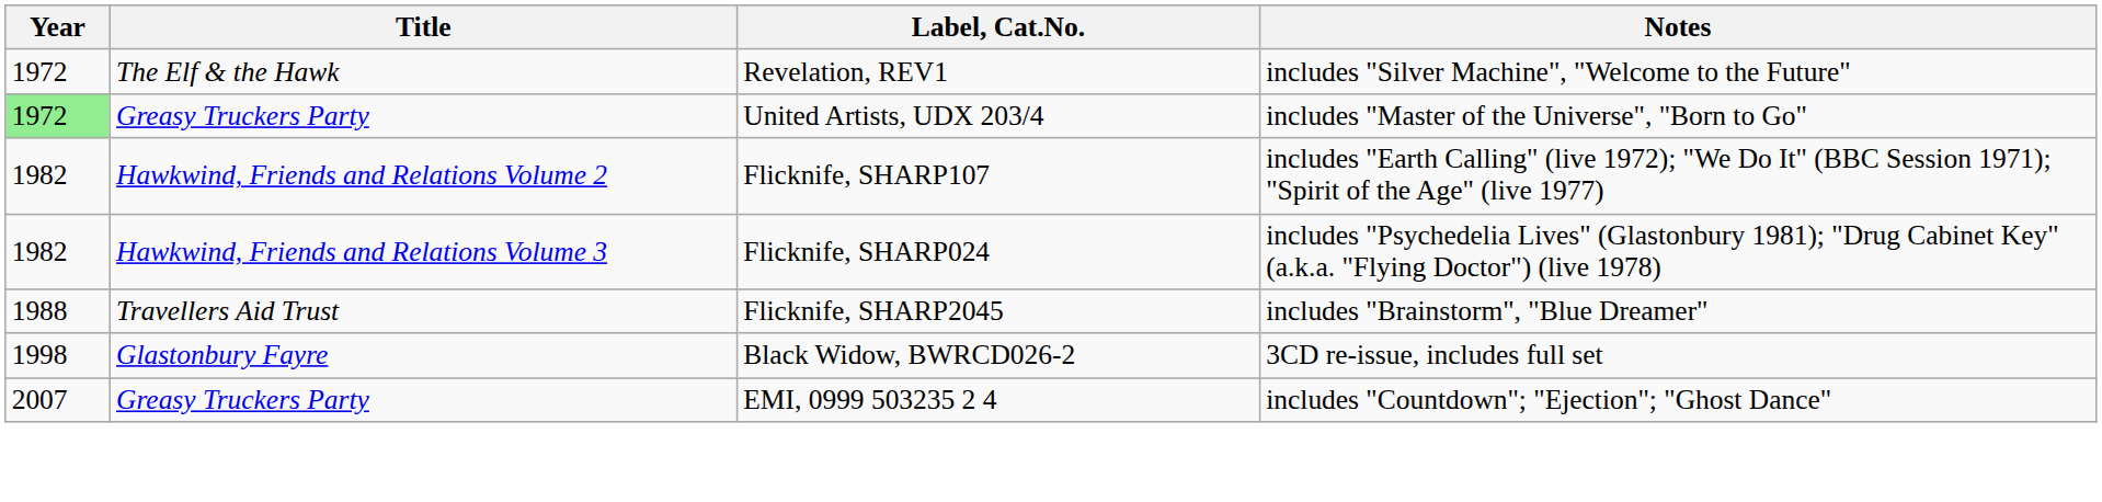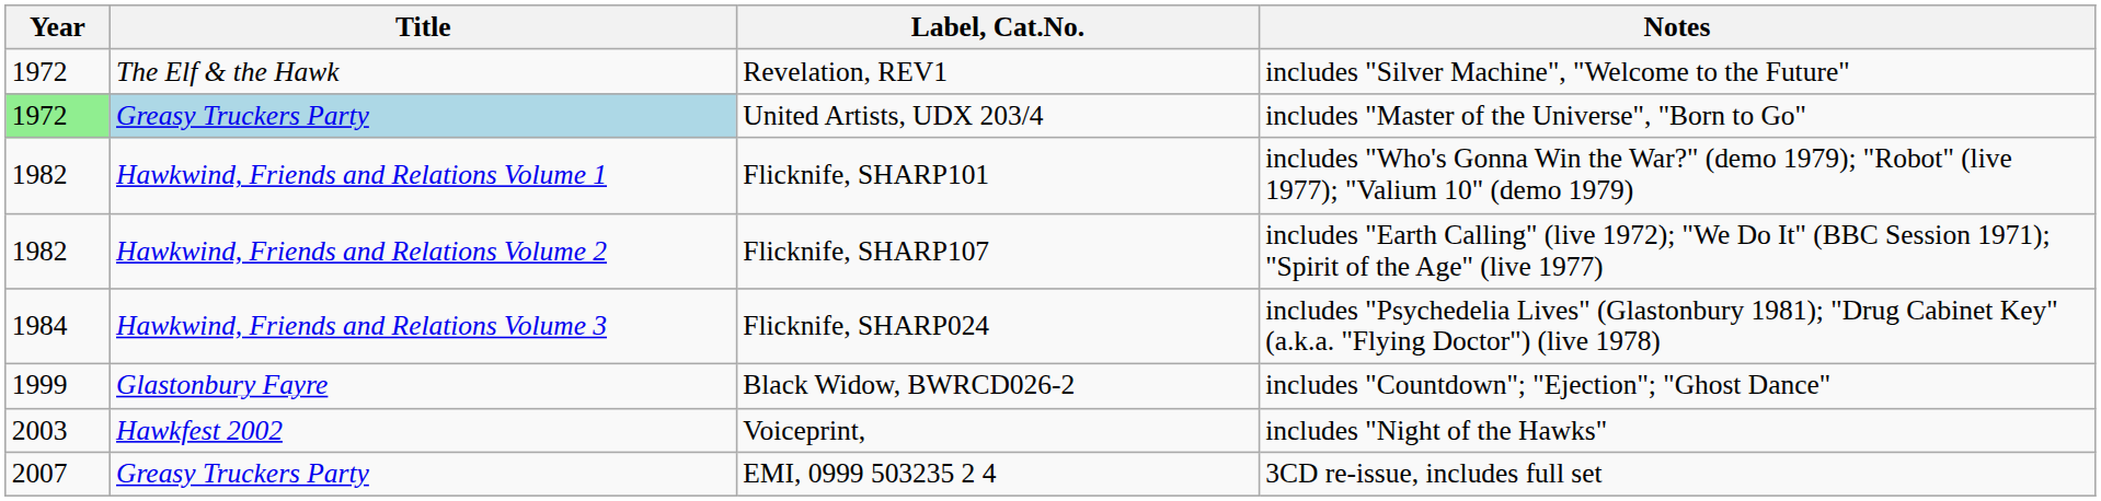 <table class="wikitable" style="width:95%;">
 <tr>
 <th align=center width="5%">Year</th>
 <th align=center width="30%">Title</th>
 <th align=center width="25%">Label, Cat.No.</th>
 <th align=center width="40%">Notes</th>
 </tr>
 <tr>
 <td>1972</td>
 <td><em>The Elf & the Hawk</em></td>
 <td>Revelation, REV1</td>
 <td>includes "Silver Machine", "Welcome to the Future"</td>
 </tr>
 <tr>
 <td style="background: lightgreen;">1972</td>
-<td><em><a href='#'>Greasy Truckers Party</a></em></td>
+<td style="background: lightblue;"><em><a href='#'>Greasy Truckers Party</a></em></td>
 <td>United Artists, UDX 203/4</td>
 <td>includes "Master of the Universe", "Born to Go"</td>
+</tr>
+<tr>
+<td>1982</td>
+<td><em><a href='#'>Hawkwind, Friends and Relations Volume 1</a></em></td>
+<td>Flicknife, SHARP101</td>
+<td>includes "Who's Gonna Win the War?" (demo 1979); "Robot" (live 1977); "Valium 10" (demo 1979)</td>
 </tr>
 <tr>
 <td>1982</td>
 <td><em><a href='#'>Hawkwind, Friends and Relations Volume 2</a></em></td>
 <td>Flicknife, SHARP107</td>
 <td>includes "Earth Calling" (live 1972); "We Do It" (BBC Session 1971); "Spirit of the Age" (live 1977)</td>
 </tr>
 <tr>
-<td>1982</td>
+<td>1984</td>
 <td><em><a href='#'>Hawkwind, Friends and Relations Volume 3</a></em></td>
 <td>Flicknife, SHARP024</td>
 <td>includes "Psychedelia Lives" (Glastonbury 1981); "Drug Cabinet Key" (a.k.a. "Flying Doctor") (live 1978)</td>
 </tr>
 <tr>
-<td>1988</td>
-<td><em>Travellers Aid Trust</em></td>
-<td>Flicknife, SHARP2045</td>
-<td>includes "Brainstorm", "Blue Dreamer"</td>
+<td>1999</td>
+<td><em><a href='#'>Glastonbury Fayre</a></em></td>
+<td>Black Widow, BWRCD026-2</td>
+<td>includes "Countdown"; "Ejection"; "Ghost Dance"</td>
 </tr>
 <tr>
-<td>1998</td>
-<td><em><a href='#'>Glastonbury Fayre</a></em></td>
-<td>Black Widow, BWRCD026-2</td>
-<td>3CD re-issue, includes full set</td>
+<td>2003</td>
+<td><em><a href='#'>Hawkfest 2002</a></em></td>
+<td>Voiceprint, </td>
+<td>includes "Night of the Hawks"</td>
 </tr>
 <tr>
 <td>2007</td>
 <td><em><a href='#'>Greasy Truckers Party</a></em></td>
 <td>EMI, 0999 503235 2 4</td>
-<td>includes "Countdown"; "Ejection"; "Ghost Dance"</td>
+<td>3CD re-issue, includes full set</td>
 </tr>
 </table>
